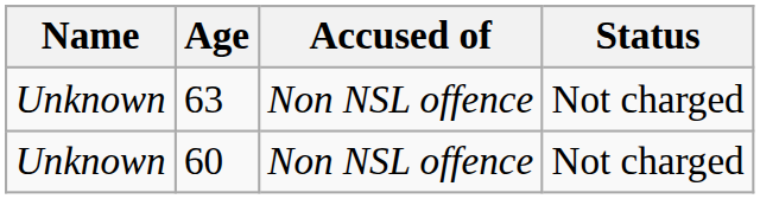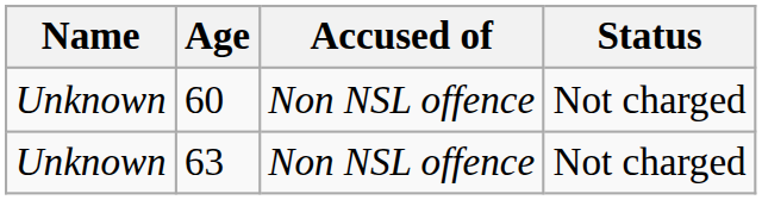 <table class="wikitable">
 <tr>
 <th>Name</th>
 <th>Age</th>
 <th>Accused of</th>
 <th>Status</th>
 </tr>
 <tr>
 <td><em>Unknown</em></td>
-<td>63</td>
+<td>60</td>
 <td><em>Non NSL offence</em></td>
 <td>Not charged</td>
 </tr>
 <tr>
 <td><em>Unknown</em></td>
-<td>60</td>
+<td>63</td>
 <td><em>Non NSL offence</em></td>
 <td>Not charged</td>
 </tr>
 </table>
